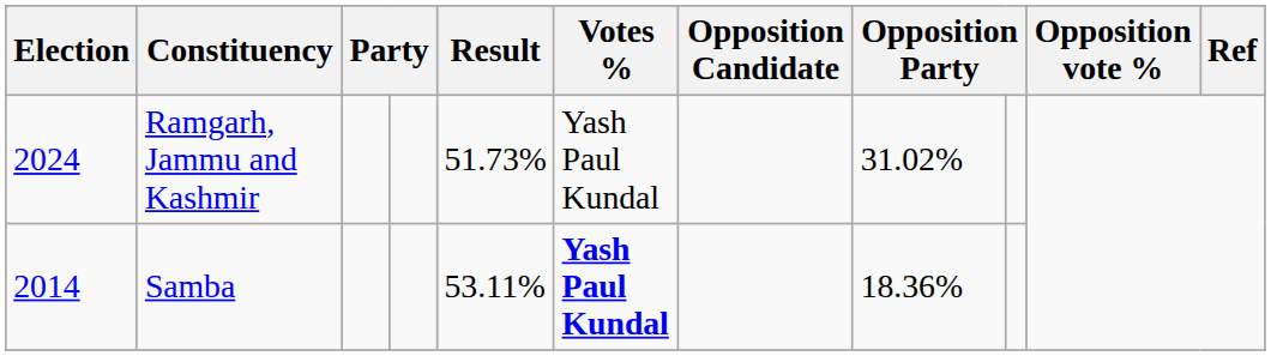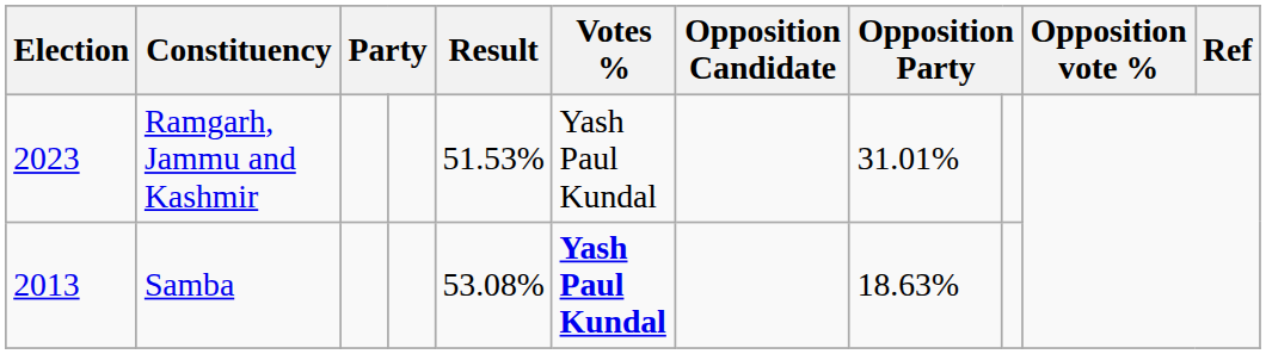 <table class="wikitable sortable">
 <tr>
 <th>Election</th>
 <th>Constituency</th>
 <th colspan="2">Party</th>
 <th>Result</th>
 <th>Votes %</th>
 <th>Opposition Candidate</th>
 <th colspan="2">Opposition Party</th>
 <th>Opposition vote %</th>
 <th>Ref</th>
 </tr>
 <tr>
-<td><a href='#'>2024</a></td>
+<td><a href='#'>2023</a></td>
 <td><a href='#'>Ramgarh, Jammu and Kashmir</a></td>
 <td></td>
 <td></td>
-<td>51.73%</td>
+<td>51.53%</td>
 <td>Yash Paul Kundal</td>
 <td></td>
-<td>31.02%</td>
+<td>31.01%</td>
 <td></td>
 </tr>
 <tr>
-<td><a href='#'>2014</a></td>
+<td><a href='#'>2013</a></td>
 <td><a href='#'>Samba</a></td>
 <td></td>
 <td></td>
-<td>53.11%</td>
+<td>53.08%</td>
 <td><strong><a href='#'>Yash Paul Kundal</a></strong></td>
 <td></td>
-<td>18.36%</td>
+<td>18.63%</td>
 <td></td>
 </tr>
 </table>
